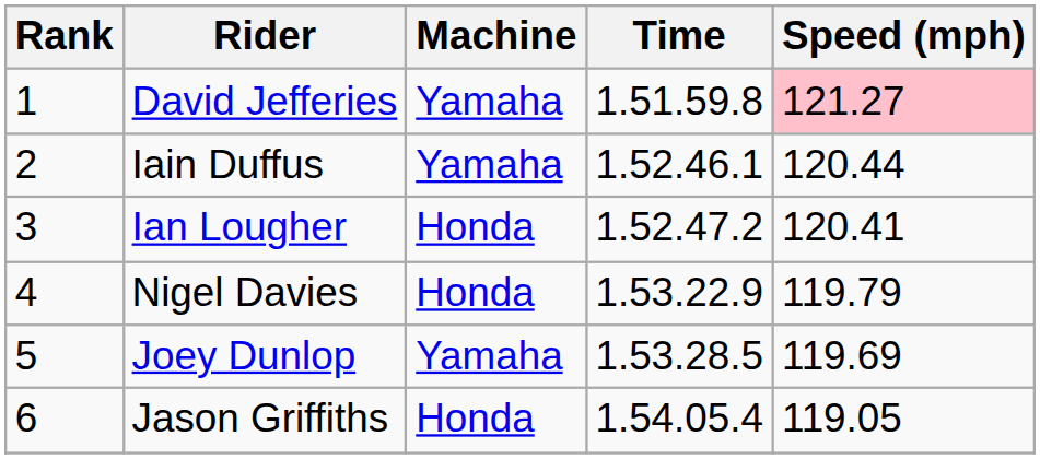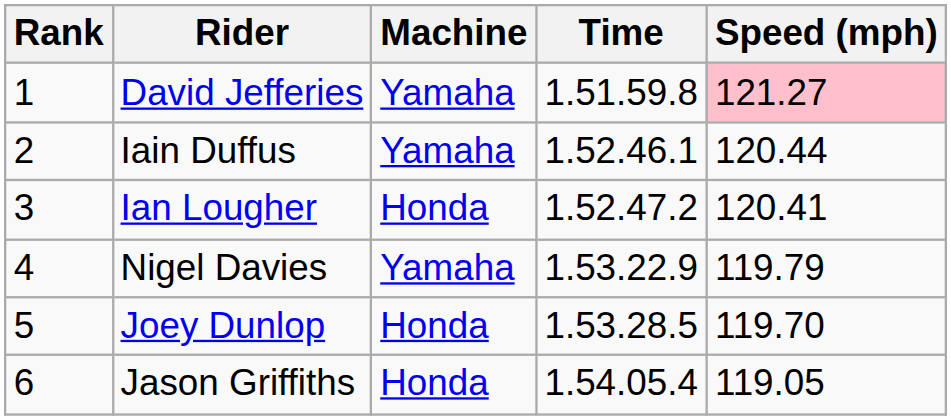 <table class="wikitable">
 <tr>
 <th>Rank</th>
 <th>Rider</th>
 <th>Machine</th>
 <th>Time</th>
 <th>Speed (mph)</th>
 </tr>
 <tr>
 <td>1</td>
 <td> <a href='#'>David Jefferies</a></td>
 <td><a href='#'>Yamaha</a></td>
 <td>1.51.59.8</td>
 <td style="background: pink;">121.27</td>
 </tr>
 <tr>
 <td>2</td>
 <td> Iain Duffus</td>
 <td><a href='#'>Yamaha</a></td>
 <td>1.52.46.1</td>
 <td>120.44</td>
 </tr>
 <tr>
 <td>3</td>
 <td> <a href='#'>Ian Lougher</a></td>
 <td><a href='#'>Honda</a></td>
 <td>1.52.47.2</td>
 <td>120.41</td>
 </tr>
 <tr>
 <td>4</td>
 <td> Nigel Davies</td>
-<td><a href='#'>Honda</a></td>
+<td><a href='#'>Yamaha</a></td>
 <td>1.53.22.9</td>
 <td>119.79</td>
 </tr>
 <tr>
 <td>5</td>
 <td> <a href='#'>Joey Dunlop</a></td>
-<td><a href='#'>Yamaha</a></td>
+<td><a href='#'>Honda</a></td>
 <td>1.53.28.5</td>
-<td>119.69</td>
+<td>119.70</td>
 </tr>
 <tr>
 <td>6</td>
 <td> Jason Griffiths</td>
 <td><a href='#'>Honda</a></td>
 <td>1.54.05.4</td>
 <td>119.05</td>
 </tr>
 </table>
